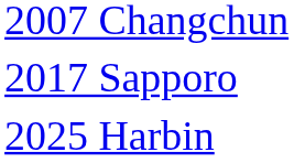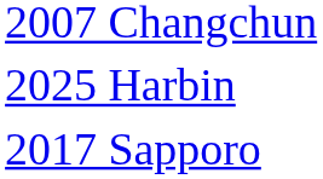 <table>
 <tr>
 <td><a href='#'>2007 Changchun</a></td>
+<td></td>
+<td></td>
+<td></td>
+</tr>
+<tr>
+<td><a href='#'>2025 Harbin</a></td>
 <td></td>
 <td></td>
 <td></td>
 </tr>
 <tr>
 <td><a href='#'>2017 Sapporo</a></td>
 <td></td>
 <td></td>
 <td></td>
 </tr>
-<tr>
-<td><a href='#'>2025 Harbin</a></td>
-<td></td>
-<td></td>
-<td></td>
-</tr>
 </table>
